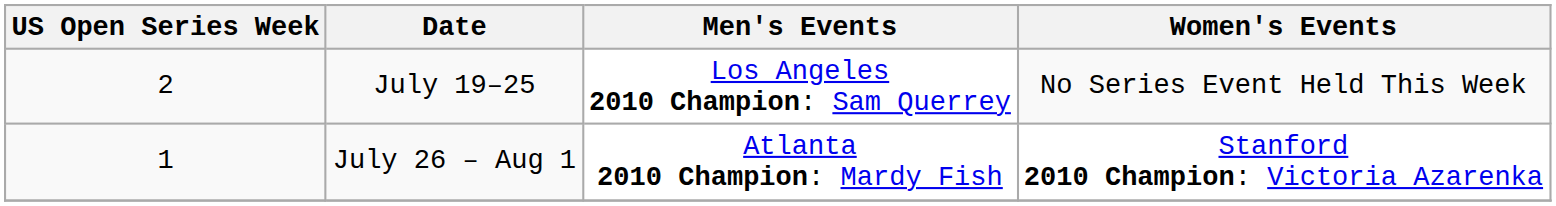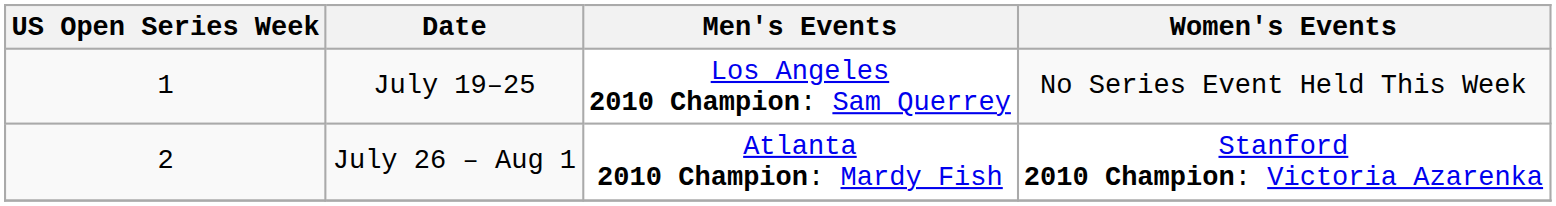 <table class="wikitable">
 <tr>
 <th>US Open Series Week</th>
 <th>Date</th>
 <th>Men's Events</th>
 <th>Women's Events</th>
 </tr>
 <tr align=center>
-<td>2</td>
+<td>1</td>
 <td>July 19–25</td>
 <td bgcolor="#ffffff"><a href='#'>Los Angeles</a><br><strong>2010 Champion</strong>:  <a href='#'>Sam Querrey</a><br></td>
 <td>No Series Event Held This Week</td>
 </tr>
 <tr align=center>
-<td>1</td>
+<td>2</td>
 <td>July 26 – Aug 1</td>
 <td bgcolor="#ffffff"><a href='#'>Atlanta</a><br><strong>2010 Champion</strong>:  <a href='#'>Mardy Fish</a></td>
 <td bgcolor="ffffff"><a href='#'>Stanford</a><br><strong>2010 Champion</strong>:   <a href='#'>Victoria Azarenka</a></td>
 </tr>
 <tr align=center>
 </tr>
 </table>
